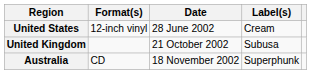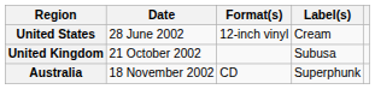 <table class="wikitable plainrowheaders">
 <tr>
 <th scope="col">Region</th>
+<th scope="col">Date</th>
 <th scope="col">Format(s)</th>
-<th scope="col">Date</th>
 <th scope="col">Label(s)</th>
 <th scope="col"></th>
 </tr>
 <tr>
 <th scope="row">United States</th>
+<td>28 June 2002</td>
 <td>12-inch vinyl</td>
-<td>28 June 2002</td>
 <td>Cream</td>
 <td></td>
 </tr>
 <tr>
 <th scope="row">United Kingdom</th>
+<td>21 October 2002</td>
 <td></td>
-<td>21 October 2002</td>
 <td>Subusa</td>
 <td></td>
 </tr>
 <tr>
 <th scope="row">Australia</th>
+<td>18 November 2002</td>
 <td>CD</td>
-<td>18 November 2002</td>
 <td>Superphunk</td>
 <td></td>
 </tr>
 </table>
